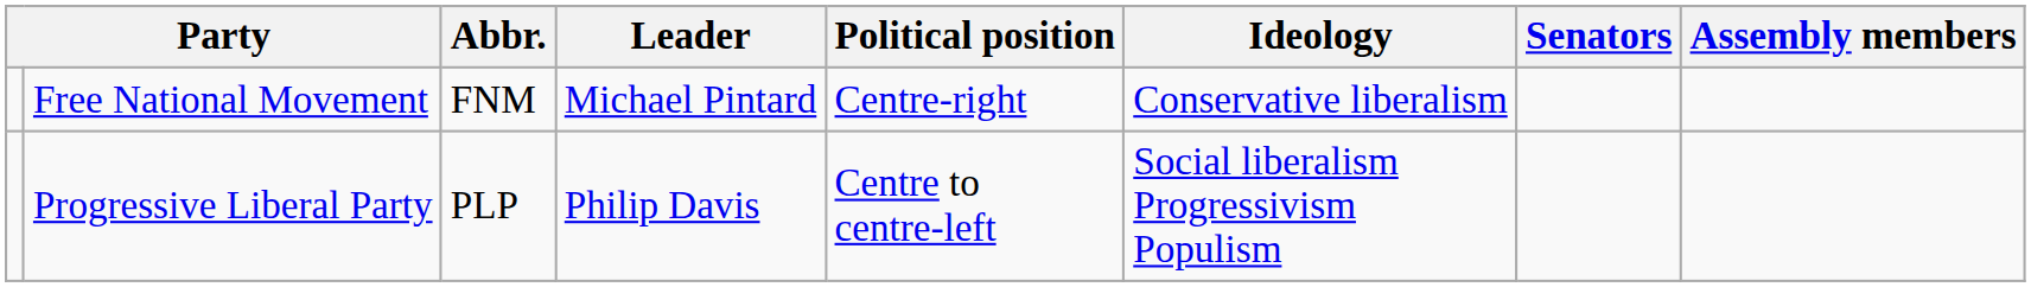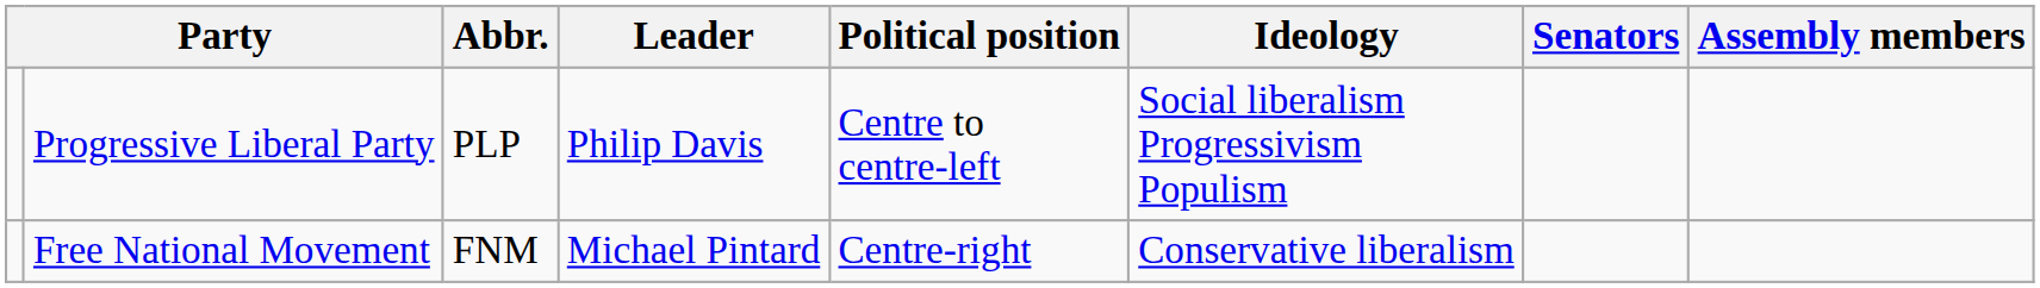 <table class="wikitable">
 <tr>
 <th colspan=2>Party</th>
 <th>Abbr.</th>
 <th>Leader</th>
 <th>Political position</th>
 <th>Ideology</th>
 <th><a href='#'>Senators</a></th>
 <th><a href='#'>Assembly</a> members</th>
 </tr>
 <tr>
 <td bgcolor=></td>
+<td><a href='#'>Progressive Liberal Party</a></td>
+<td>PLP</td>
+<td><a href='#'>Philip Davis</a></td>
+<td><a href='#'>Centre</a> to<br><a href='#'>centre-left</a></td>
+<td><a href='#'>Social liberalism</a><br><a href='#'>Progressivism</a><br><a href='#'>Populism</a></td>
+<td></td>
+<td></td>
+</tr>
+<tr>
+<td bgcolor=></td>
 <td><a href='#'>Free National Movement</a></td>
 <td>FNM</td>
 <td><a href='#'>Michael Pintard</a></td>
 <td><a href='#'>Centre-right</a></td>
 <td><a href='#'>Conservative liberalism</a></td>
 <td></td>
 <td></td>
 </tr>
-<tr>
-<td bgcolor=></td>
-<td><a href='#'>Progressive Liberal Party</a></td>
-<td>PLP</td>
-<td><a href='#'>Philip Davis</a></td>
-<td><a href='#'>Centre</a> to<br><a href='#'>centre-left</a></td>
-<td><a href='#'>Social liberalism</a><br><a href='#'>Progressivism</a><br><a href='#'>Populism</a></td>
-<td></td>
-<td></td>
-</tr>
 </table>
